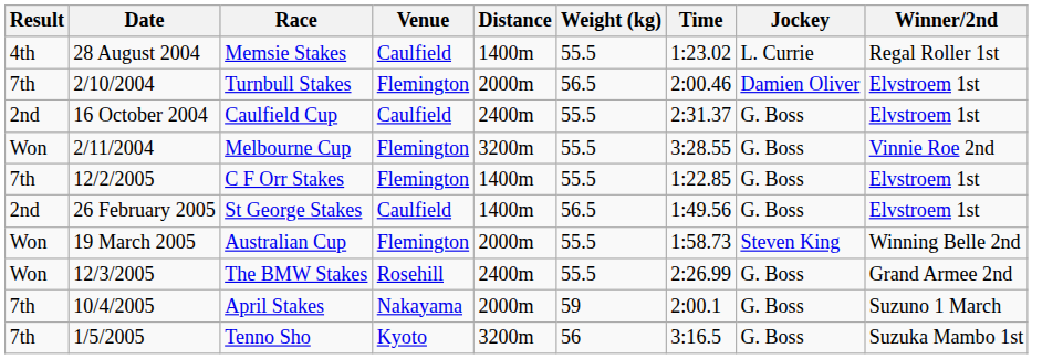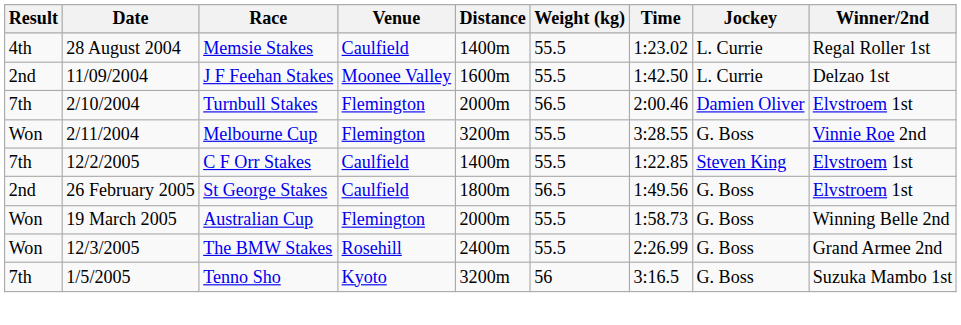 <table class="wikitable" border="1">
 <tr style="background:silver; color:black">
 <th>Result</th>
 <th>Date</th>
 <th>Race</th>
 <th>Venue</th>
 <th>Distance</th>
 <th>Weight (kg)</th>
 <th>Time</th>
 <th>Jockey</th>
 <th>Winner/2nd</th>
 </tr>
 <tr>
 <td>4th</td>
 <td>28 August 2004</td>
 <td><a href='#'>Memsie Stakes</a></td>
 <td><a href='#'>Caulfield</a></td>
 <td>1400m</td>
 <td>55.5</td>
 <td>1:23.02</td>
 <td>L. Currie</td>
 <td>Regal Roller 1st</td>
 </tr>
 <tr>
+<td>2nd</td>
+<td>11/09/2004</td>
+<td><a href='#'>J F Feehan Stakes</a></td>
+<td><a href='#'>Moonee Valley</a></td>
+<td>1600m</td>
+<td>55.5</td>
+<td>1:42.50</td>
+<td>L. Currie</td>
+<td>Delzao 1st</td>
+</tr>
+<tr>
 <td>7th</td>
 <td>2/10/2004</td>
 <td><a href='#'>Turnbull Stakes</a></td>
 <td><a href='#'>Flemington</a></td>
 <td>2000m</td>
 <td>56.5</td>
 <td>2:00.46</td>
 <td><a href='#'>Damien Oliver</a></td>
-<td><a href='#'>Elvstroem</a> 1st</td>
-</tr>
-<tr>
-<td>2nd</td>
-<td>16 October 2004</td>
-<td><a href='#'>Caulfield Cup</a></td>
-<td><a href='#'>Caulfield</a></td>
-<td>2400m</td>
-<td>55.5</td>
-<td>2:31.37</td>
-<td>G. Boss</td>
 <td><a href='#'>Elvstroem</a> 1st</td>
 </tr>
 <tr>
 <td>Won</td>
 <td>2/11/2004</td>
 <td><a href='#'>Melbourne Cup</a></td>
 <td><a href='#'>Flemington</a></td>
 <td>3200m</td>
 <td>55.5</td>
 <td>3:28.55</td>
 <td>G. Boss</td>
 <td><a href='#'>Vinnie Roe</a> 2nd</td>
 </tr>
 <tr>
 <td>7th</td>
 <td>12/2/2005</td>
 <td><a href='#'>C F Orr Stakes</a></td>
-<td><a href='#'>Flemington</a></td>
+<td><a href='#'>Caulfield</a></td>
 <td>1400m</td>
 <td>55.5</td>
 <td>1:22.85</td>
-<td>G. Boss</td>
+<td><a href='#'>Steven King</a></td>
 <td><a href='#'>Elvstroem</a> 1st</td>
 </tr>
 <tr>
 <td>2nd</td>
 <td>26 February 2005</td>
 <td><a href='#'>St George Stakes</a></td>
 <td><a href='#'>Caulfield</a></td>
-<td>1400m</td>
+<td>1800m</td>
 <td>56.5</td>
 <td>1:49.56</td>
 <td>G. Boss</td>
 <td><a href='#'>Elvstroem</a> 1st</td>
 </tr>
 <tr>
 <td>Won</td>
 <td>19 March 2005</td>
 <td><a href='#'>Australian Cup</a></td>
 <td><a href='#'>Flemington</a></td>
 <td>2000m</td>
 <td>55.5</td>
 <td>1:58.73</td>
-<td><a href='#'>Steven King</a></td>
+<td>G. Boss</td>
 <td>Winning Belle 2nd</td>
 </tr>
 <tr>
 <td>Won</td>
 <td>12/3/2005</td>
 <td><a href='#'>The BMW Stakes</a></td>
 <td><a href='#'>Rosehill</a></td>
 <td>2400m</td>
 <td>55.5</td>
 <td>2:26.99</td>
 <td>G. Boss</td>
 <td>Grand Armee 2nd</td>
 </tr>
 <tr>
 <td>7th</td>
-<td>10/4/2005</td>
-<td><a href='#'>April Stakes</a></td>
-<td><a href='#'>Nakayama</a></td>
-<td>2000m</td>
-<td>59</td>
-<td>2:00.1</td>
-<td>G. Boss</td>
-<td>Suzuno 1 March</td>
-</tr>
-<tr>
-<td>7th</td>
 <td>1/5/2005</td>
 <td><a href='#'>Tenno Sho</a></td>
 <td><a href='#'>Kyoto</a></td>
 <td>3200m</td>
 <td>56</td>
 <td>3:16.5</td>
 <td>G. Boss</td>
 <td>Suzuka Mambo 1st</td>
 </tr>
 </table>
